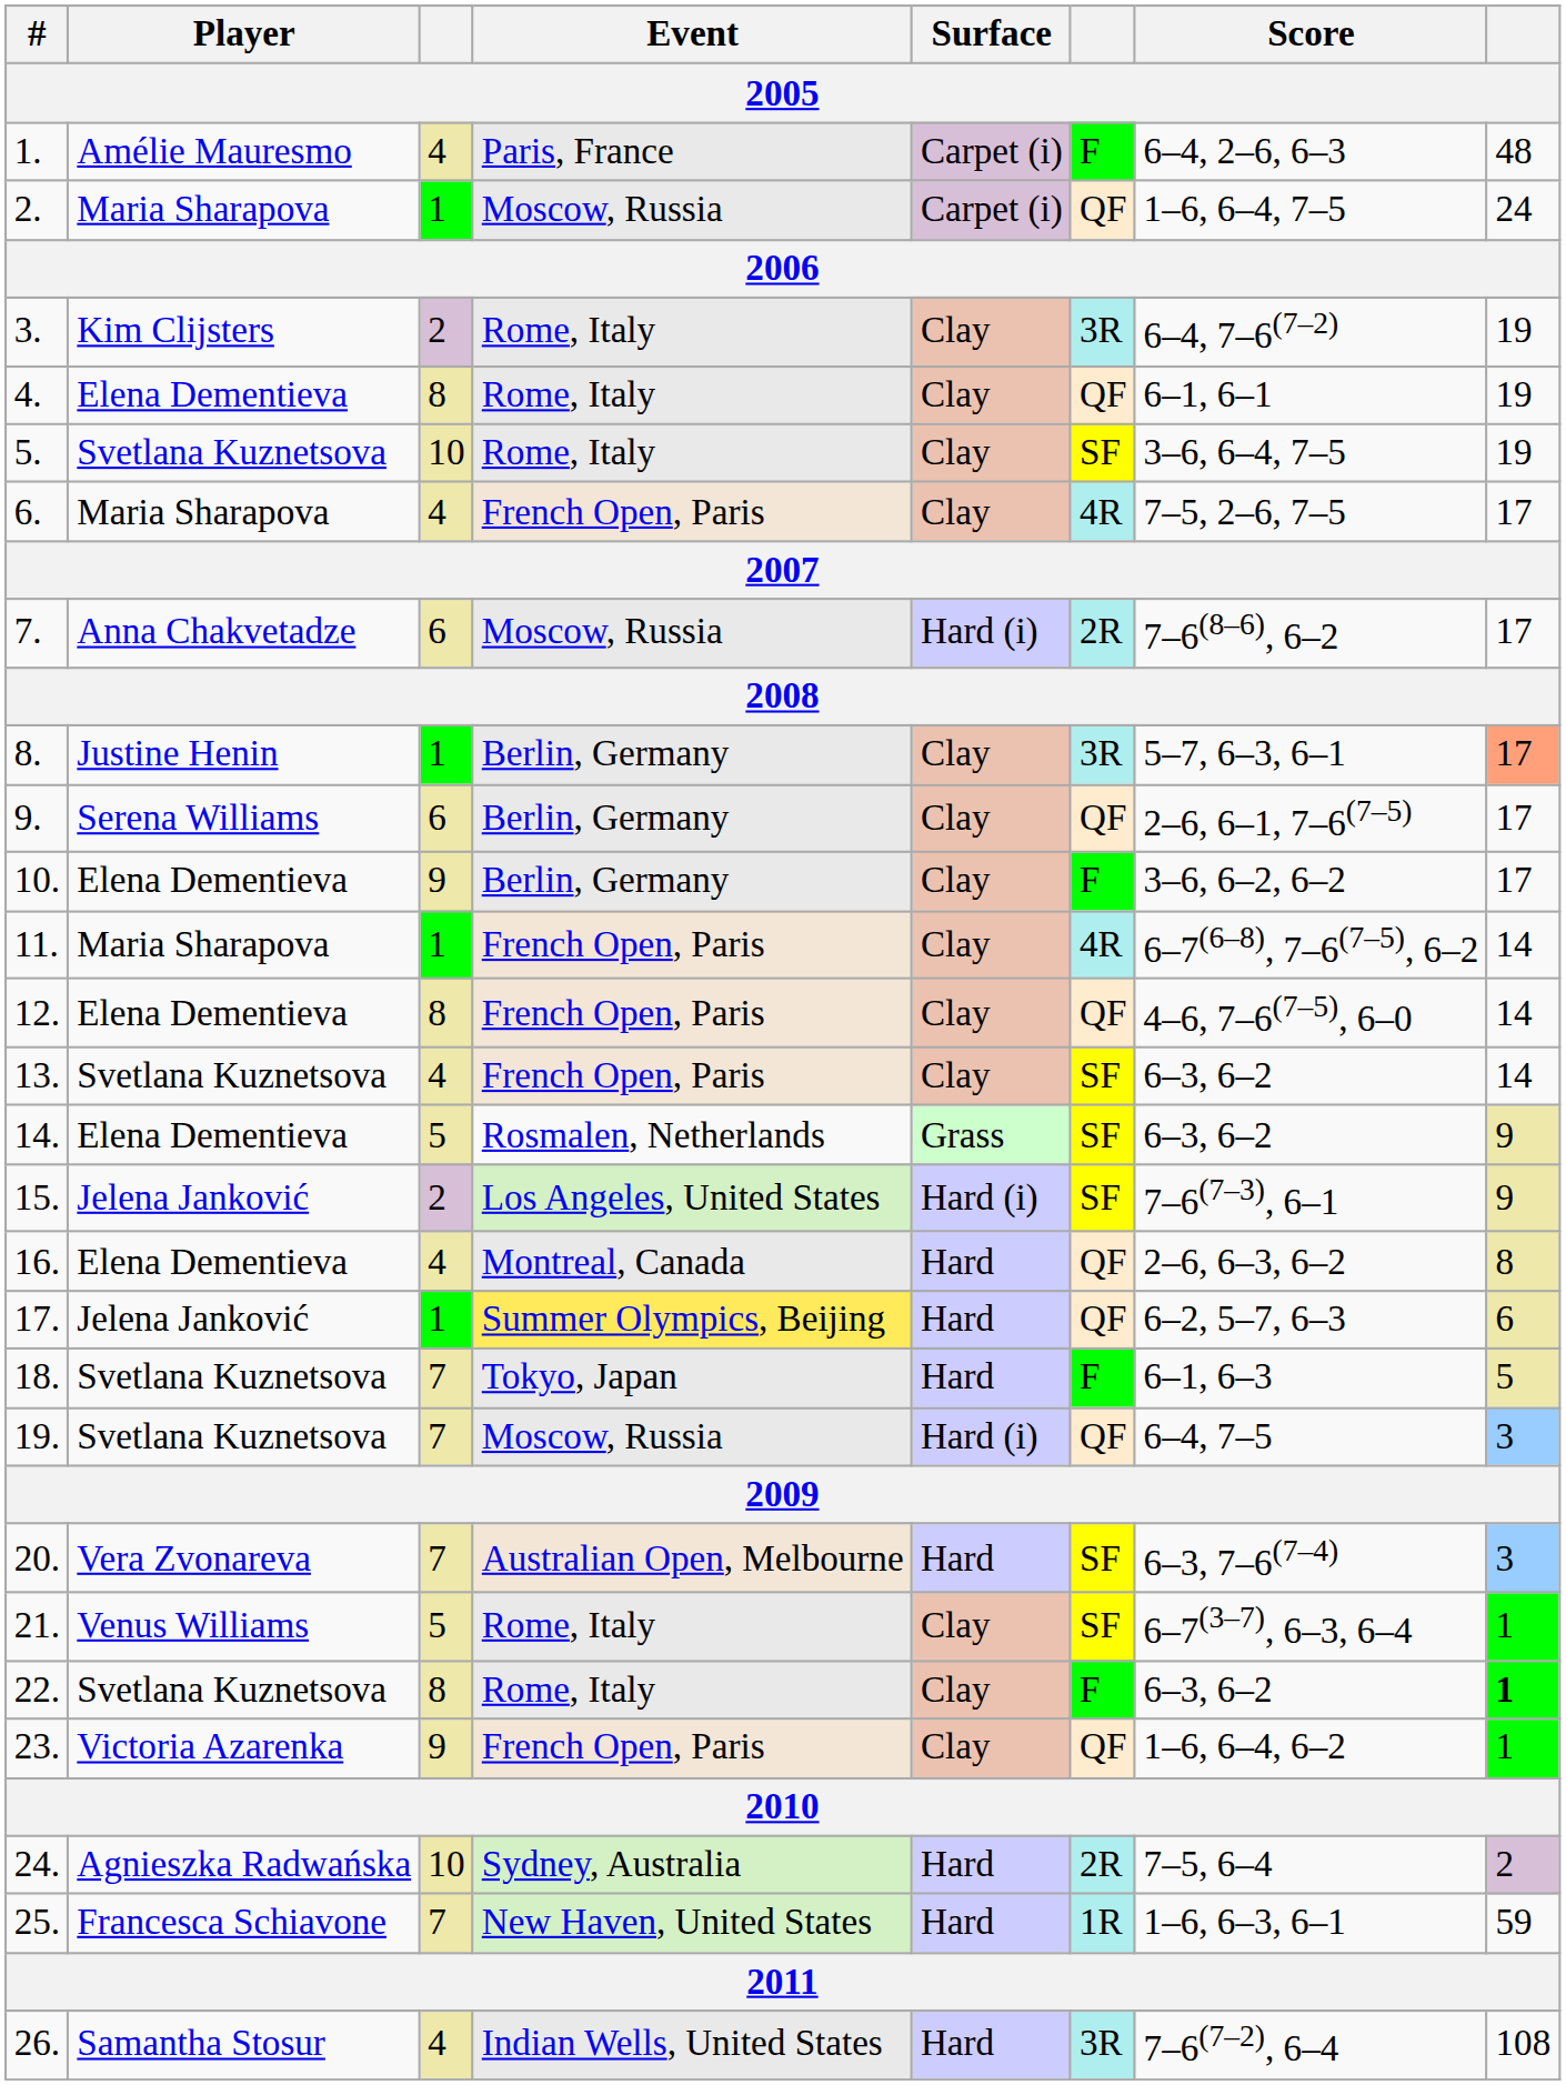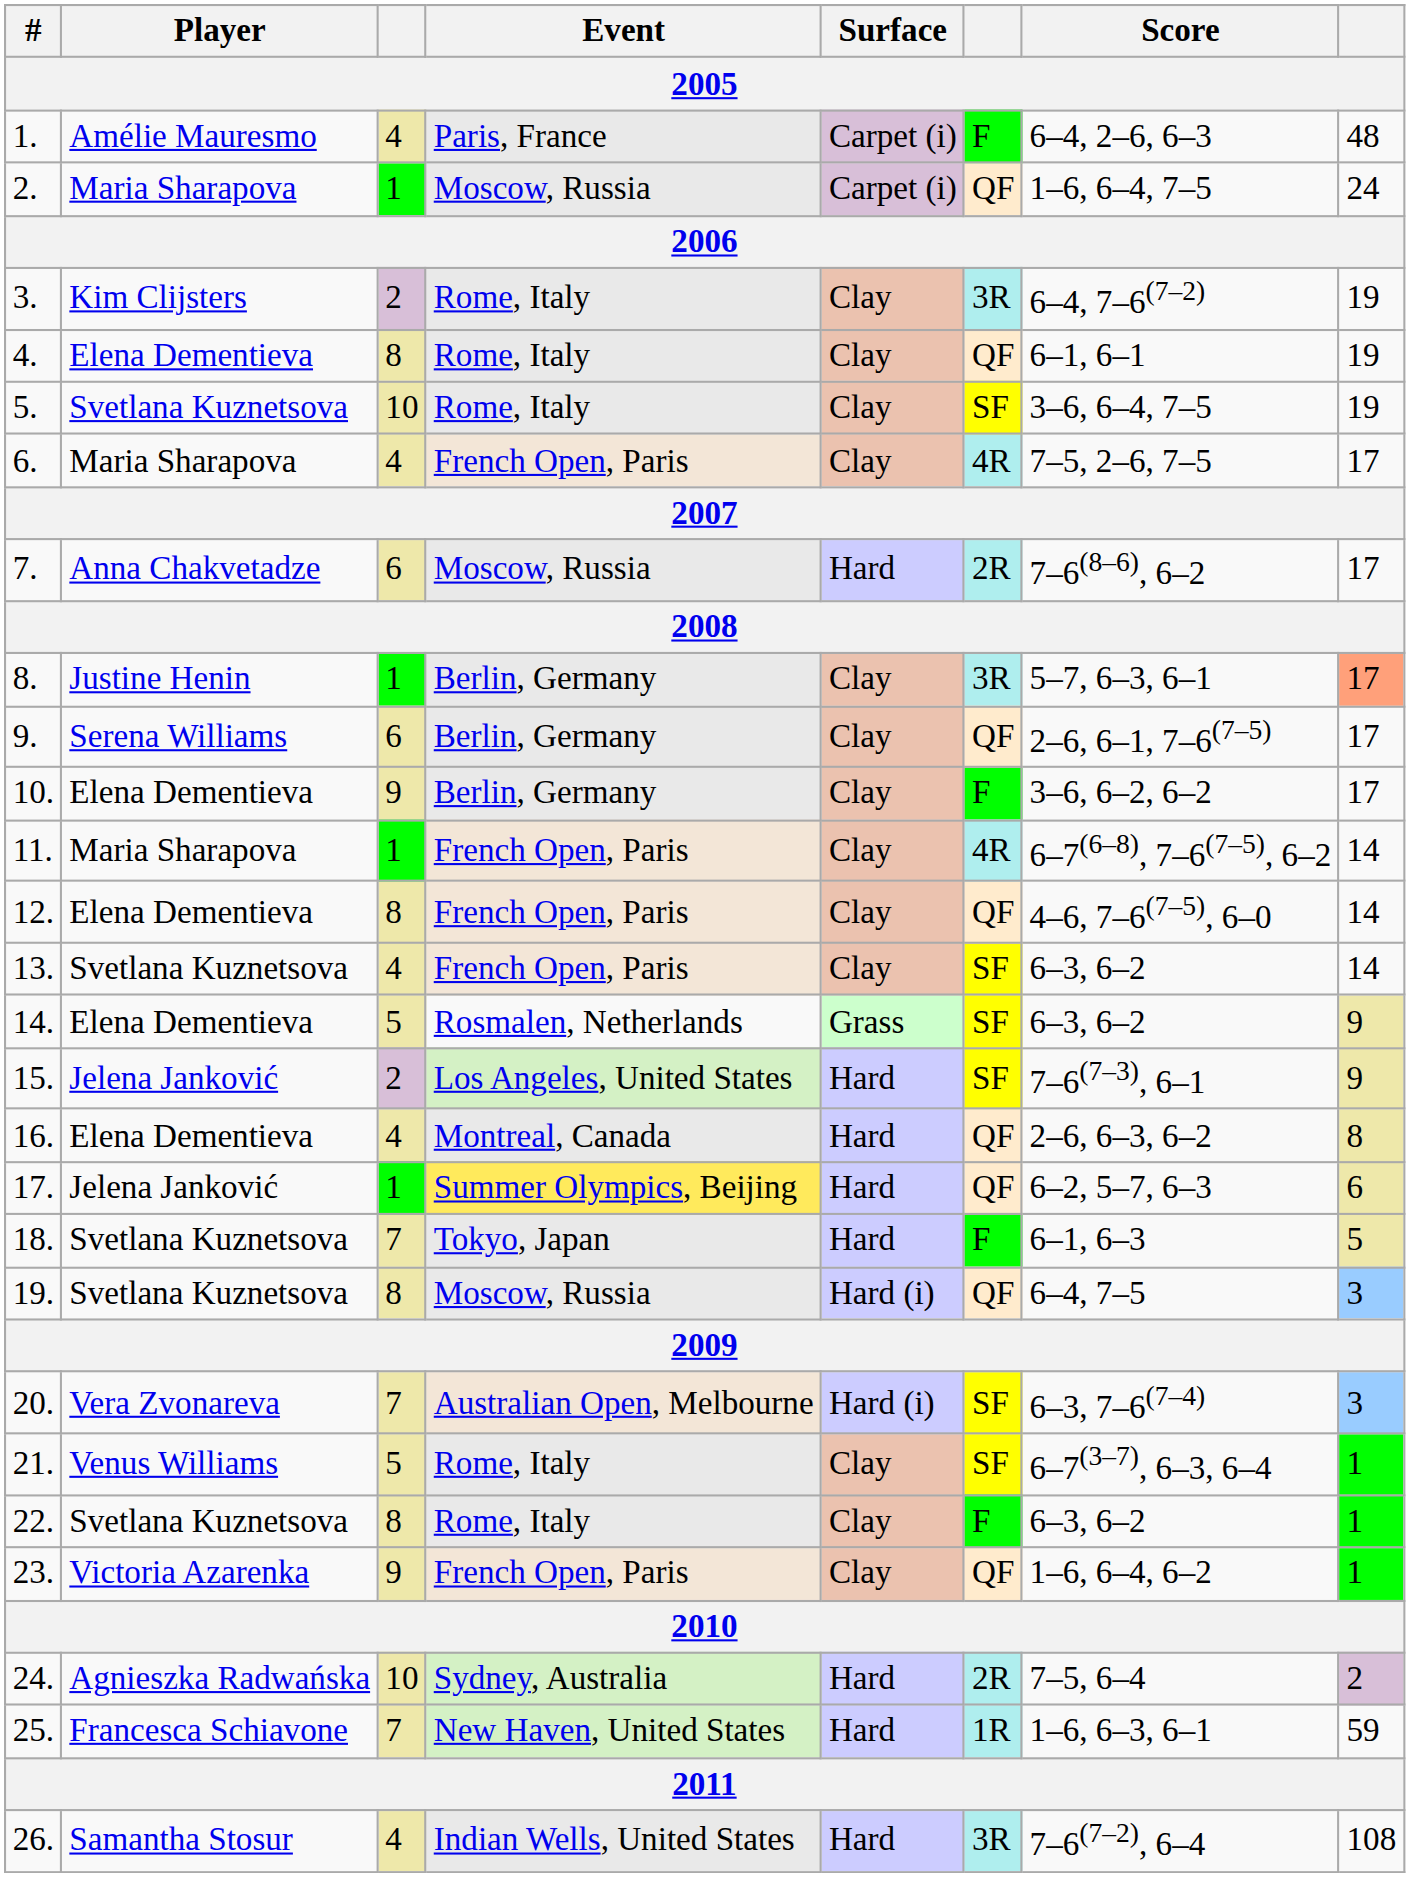 <table class="wikitable sortable">
 <tr>
 <th class="unsortable">#</th>
 <th>Player</th>
 <th></th>
 <th>Event</th>
 <th>Surface</th>
 <th class="unsortable"></th>
 <th class=unsortable>Score</th>
 <th class="unsortable"></th>
 </tr>
 <tr>
 <th colspan=8><a href='#'>2005</a></th>
 </tr>
 <tr>
 <td>1.</td>
 <td> <a href='#'>Amélie Mauresmo</a></td>
 <td bgcolor=EEE8AA>4</td>
 <td bgcolor=#E9E9E9><a href='#'>Paris</a>, France</td>
 <td bgcolor=thistle>Carpet (i)</td>
 <td bgcolor=lime>F</td>
 <td>6–4, 2–6, 6–3</td>
 <td>48</td>
 </tr>
 <tr>
 <td>2.</td>
 <td> <a href='#'>Maria Sharapova</a></td>
 <td bgcolor=lime>1</td>
 <td bgcolor=#e9e9e9><a href='#'>Moscow</a>, Russia</td>
 <td bgcolor=thistle>Carpet (i)</td>
 <td bgcolor=ffebcd>QF</td>
 <td>1–6, 6–4, 7–5</td>
 <td>24</td>
 </tr>
 <tr>
 <th colspan=8><a href='#'>2006</a></th>
 </tr>
 <tr>
 <td>3.</td>
 <td> <a href='#'>Kim Clijsters</a></td>
 <td bgcolor=thistle>2</td>
 <td bgcolor=#e9e9e9><a href='#'>Rome</a>, Italy</td>
 <td bgcolor=EBC2AF>Clay</td>
 <td bgcolor=afeeee>3R</td>
 <td>6–4, 7–6<sup>(7–2)</sup></td>
 <td>19</td>
 </tr>
 <tr>
 <td>4.</td>
 <td> <a href='#'>Elena Dementieva</a></td>
 <td bgcolor=EEE8AA>8</td>
 <td bgcolor=#e9e9e9><a href='#'>Rome</a>, Italy</td>
 <td bgcolor=EBC2AF>Clay</td>
 <td bgcolor=ffebcd>QF</td>
 <td>6–1, 6–1</td>
 <td>19</td>
 </tr>
 <tr>
 <td>5.</td>
 <td> <a href='#'>Svetlana Kuznetsova</a></td>
 <td bgcolor=EEE8AA>10</td>
 <td bgcolor=#e9e9e9><a href='#'>Rome</a>, Italy</td>
 <td bgcolor=EBC2AF>Clay</td>
 <td bgcolor=yellow>SF</td>
 <td>3–6, 6–4, 7–5</td>
 <td>19</td>
 </tr>
 <tr>
 <td>6.</td>
 <td> Maria Sharapova</td>
 <td bgcolor=EEE8AA>4</td>
 <td bgcolor=#F3E6D7><a href='#'>French Open</a>, Paris</td>
 <td bgcolor=EBC2AF>Clay</td>
 <td bgcolor=afeeee>4R</td>
 <td>7–5, 2–6, 7–5</td>
 <td>17</td>
 </tr>
 <tr>
 <th colspan=8><a href='#'>2007</a></th>
 </tr>
 <tr>
 <td>7.</td>
 <td> <a href='#'>Anna Chakvetadze</a></td>
 <td bgcolor=EEE8AA>6</td>
 <td bgcolor=#e9e9e9><a href='#'>Moscow</a>, Russia</td>
-<td bgcolor=CCCCFF>Hard (i)</td>
+<td bgcolor=CCCCFF>Hard</td>
 <td bgcolor=afeeee>2R</td>
 <td>7–6<sup>(8–6)</sup>, 6–2</td>
 <td>17</td>
 </tr>
 <tr>
 <th colspan=8><a href='#'>2008</a></th>
 </tr>
 <tr>
 <td>8.</td>
 <td> <a href='#'>Justine Henin</a></td>
 <td bgcolor=lime>1</td>
 <td bgcolor=#e9e9e9><a href='#'>Berlin</a>, Germany</td>
 <td bgcolor=EBC2AF>Clay</td>
 <td bgcolor=afeeee>3R</td>
 <td>5–7, 6–3, 6–1</td>
 <td style="background: lightsalmon;">17</td>
 </tr>
 <tr>
 <td>9.</td>
 <td> <a href='#'>Serena Williams</a></td>
 <td bgcolor=EEE8AA>6</td>
 <td bgcolor=#e9e9e9><a href='#'>Berlin</a>, Germany</td>
 <td bgcolor=EBC2AF>Clay</td>
 <td bgcolor=ffebcd>QF</td>
 <td>2–6, 6–1, 7–6<sup>(7–5)</sup></td>
 <td>17</td>
 </tr>
 <tr>
 <td>10.</td>
 <td> Elena Dementieva</td>
 <td bgcolor=EEE8AA>9</td>
 <td bgcolor=#e9e9e9><a href='#'>Berlin</a>, Germany</td>
 <td bgcolor=EBC2AF>Clay</td>
 <td bgcolor=lime>F</td>
 <td>3–6, 6–2, 6–2</td>
 <td>17</td>
 </tr>
 <tr>
 <td>11.</td>
 <td> Maria Sharapova</td>
 <td bgcolor=lime>1</td>
 <td bgcolor=#F3E6D7><a href='#'>French Open</a>, Paris</td>
 <td bgcolor=EBC2AF>Clay</td>
 <td bgcolor=afeeee>4R</td>
 <td>6–7<sup>(6–8)</sup>, 7–6<sup>(7–5)</sup>, 6–2</td>
 <td>14</td>
 </tr>
 <tr>
 <td>12.</td>
 <td> Elena Dementieva</td>
 <td bgcolor=EEE8AA>8</td>
 <td bgcolor=#F3E6D7><a href='#'>French Open</a>, Paris</td>
 <td bgcolor=EBC2AF>Clay</td>
 <td bgcolor=ffebcd>QF</td>
 <td>4–6, 7–6<sup>(7–5)</sup>, 6–0</td>
 <td>14</td>
 </tr>
 <tr>
 <td>13.</td>
 <td> Svetlana Kuznetsova</td>
 <td bgcolor=EEE8AA>4</td>
 <td bgcolor=#F3E6D7><a href='#'>French Open</a>, Paris</td>
 <td bgcolor=EBC2AF>Clay</td>
 <td bgcolor=yellow>SF</td>
 <td>6–3, 6–2</td>
 <td>14</td>
 </tr>
 <tr>
 <td>14.</td>
 <td> Elena Dementieva</td>
 <td bgcolor=EEE8AA>5</td>
 <td><a href='#'>Rosmalen</a>, Netherlands</td>
 <td bgcolor=CCFFCC>Grass</td>
 <td bgcolor=yellow>SF</td>
 <td>6–3, 6–2</td>
 <td bgcolor=EEE8AA>9</td>
 </tr>
 <tr>
 <td>15.</td>
 <td> <a href='#'>Jelena Janković</a></td>
 <td bgcolor=thistle>2</td>
 <td bgcolor=#d4f1c5><a href='#'>Los Angeles</a>, United States</td>
-<td bgcolor=CCCCFF>Hard (i)</td>
+<td bgcolor=CCCCFF>Hard</td>
 <td bgcolor=yellow>SF</td>
 <td>7–6<sup>(7–3)</sup>, 6–1</td>
 <td bgcolor=EEE8AA>9</td>
 </tr>
 <tr>
 <td>16.</td>
 <td> Elena Dementieva</td>
 <td bgcolor=EEE8AA>4</td>
 <td bgcolor=#e9e9e9><a href='#'>Montreal</a>, Canada</td>
 <td bgcolor=CCCCFF>Hard</td>
 <td bgcolor=ffebcd>QF</td>
 <td>2–6, 6–3, 6–2</td>
 <td bgcolor=EEE8AA>8</td>
 </tr>
 <tr>
 <td>17.</td>
 <td> Jelena Janković</td>
 <td bgcolor=lime>1</td>
 <td bgcolor=FFEA5C><a href='#'>Summer Olympics</a>, Beijing</td>
 <td bgcolor=CCCCFF>Hard</td>
 <td bgcolor=ffebcd>QF</td>
 <td>6–2, 5–7, 6–3</td>
 <td bgcolor=EEE8AA>6</td>
 </tr>
 <tr>
 <td>18.</td>
 <td> Svetlana Kuznetsova</td>
 <td bgcolor=EEE8AA>7</td>
 <td bgcolor=#e9e9e9><a href='#'>Tokyo</a>, Japan</td>
 <td bgcolor=CCCCFF>Hard</td>
 <td bgcolor=lime>F</td>
 <td>6–1, 6–3</td>
 <td bgcolor=EEE8AA>5</td>
 </tr>
 <tr>
 <td>19.</td>
 <td> Svetlana Kuznetsova</td>
-<td bgcolor=EEE8AA>7</td>
+<td bgcolor=EEE8AA>8</td>
 <td bgcolor=#e9e9e9><a href='#'>Moscow</a>, Russia</td>
 <td bgcolor=CCCCFF>Hard (i)</td>
 <td bgcolor=ffebcd>QF</td>
 <td>6–4, 7–5</td>
 <td bgcolor=99ccff>3</td>
 </tr>
 <tr>
 <th colspan=8><a href='#'>2009</a></th>
 </tr>
 <tr>
 <td>20.</td>
 <td> <a href='#'>Vera Zvonareva</a></td>
 <td bgcolor=EEE8AA>7</td>
 <td bgcolor=#F3E6D7><a href='#'>Australian Open</a>, Melbourne</td>
-<td bgcolor=CCCCFF>Hard</td>
+<td bgcolor=CCCCFF>Hard (i)</td>
 <td bgcolor=yellow>SF</td>
 <td>6–3, 7–6<sup>(7–4)</sup></td>
 <td bgcolor=99ccff>3</td>
 </tr>
 <tr>
 <td>21.</td>
 <td> <a href='#'>Venus Williams</a></td>
 <td bgcolor=EEE8AA>5</td>
 <td bgcolor=#E9E9E9><a href='#'>Rome</a>, Italy</td>
 <td bgcolor=EBC2AF>Clay</td>
 <td bgcolor=yellow>SF</td>
 <td>6–7<sup>(3–7)</sup>, 6–3, 6–4</td>
 <td bgcolor=lime>1</td>
 </tr>
 <tr>
 <td>22.</td>
 <td> Svetlana Kuznetsova</td>
 <td bgcolor=EEE8AA>8</td>
 <td bgcolor=#E9E9E9><a href='#'>Rome</a>, Italy</td>
 <td bgcolor=EBC2AF>Clay</td>
 <td bgcolor=lime>F</td>
 <td>6–3, 6–2</td>
-<td bgcolor=lime><strong>1</strong></td>
+<td bgcolor=lime>1</td>
 </tr>
 <tr>
 <td>23.</td>
 <td> <a href='#'>Victoria Azarenka</a></td>
 <td bgcolor=EEE8AA>9</td>
 <td bgcolor=#F3E6D7><a href='#'>French Open</a>, Paris</td>
 <td bgcolor=EBC2AF>Clay</td>
 <td bgcolor=ffebcd>QF</td>
 <td>1–6, 6–4, 6–2</td>
 <td bgcolor=lime>1</td>
 </tr>
 <tr>
 <th colspan=8><a href='#'>2010</a></th>
 </tr>
 <tr>
 <td>24.</td>
 <td> <a href='#'>Agnieszka Radwańska</a></td>
 <td bgcolor=EEE8AA>10</td>
 <td bgcolor=d4f1c5><a href='#'>Sydney</a>, Australia</td>
 <td bgcolor=CCCCFF>Hard</td>
 <td bgcolor=afeeee>2R</td>
 <td>7–5, 6–4</td>
 <td bgcolor=thistle>2</td>
 </tr>
 <tr>
 <td>25.</td>
 <td> <a href='#'>Francesca Schiavone</a></td>
 <td bgcolor=EEE8AA>7</td>
 <td bgcolor=d4f1c5><a href='#'>New Haven</a>, United States</td>
 <td bgcolor=CCCCFF>Hard</td>
 <td bgcolor=afeeee>1R</td>
 <td>1–6, 6–3, 6–1</td>
 <td>59</td>
 </tr>
 <tr>
 <th colspan=8><a href='#'>2011</a></th>
 </tr>
 <tr>
 <td>26.</td>
 <td> <a href='#'>Samantha Stosur</a></td>
 <td bgcolor=EEE8AA>4</td>
 <td bgcolor=#e9e9e9><a href='#'>Indian Wells</a>, United States</td>
 <td bgcolor=CCCCFF>Hard</td>
 <td bgcolor=afeeee>3R</td>
 <td>7–6<sup>(7–2)</sup>, 6–4</td>
 <td>108</td>
 </tr>
 </table>
